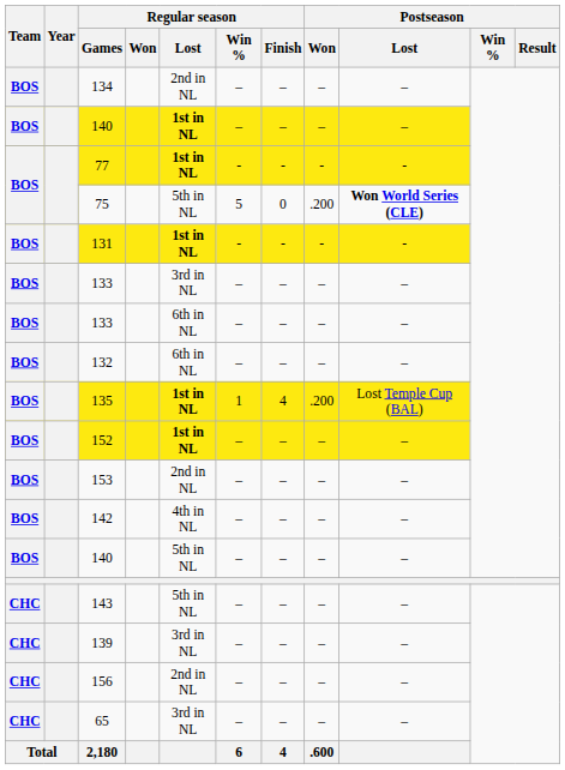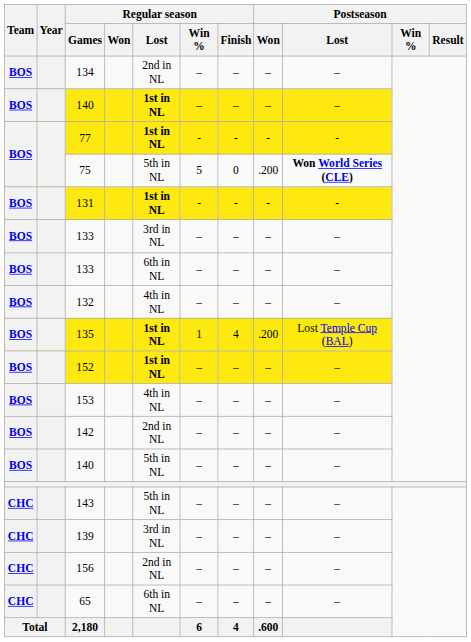 <table class="wikitable" style="font-size: 95%; text-align:center;">
 <tr>
 <th rowspan="2">Team</th>
 <th rowspan="2">Year</th>
 <th colspan="5">Regular season</th>
 <th colspan="4">Postseason</th>
 </tr>
 <tr>
 <th>Games</th>
 <th>Won</th>
 <th>Lost</th>
 <th>Win %</th>
 <th>Finish</th>
 <th>Won</th>
 <th>Lost</th>
 <th>Win %</th>
 <th>Result</th>
 </tr>
 <tr>
 <th><a href='#'>BOS</a></th>
 <th></th>
 <td>134</td>
 <td></td>
 <td>2nd in NL</td>
 <td>–</td>
 <td>–</td>
 <td>–</td>
 <td>–</td>
 </tr>
 <tr style="background:#fde910">
 <th><a href='#'>BOS</a></th>
 <th></th>
 <td>140</td>
 <td></td>
 <td><strong>1st in NL</strong></td>
 <td>–</td>
 <td>–</td>
 <td>–</td>
 <td>–</td>
 </tr>
 <tr style="background:#fde910">
 <th rowspan="2"><a href='#'>BOS</a></th>
 <th rowspan="2"></th>
 <td>77</td>
 <td></td>
 <td><strong>1st in NL</strong></td>
 <td>-</td>
 <td>-</td>
 <td>-</td>
 <td>-</td>
 </tr>
 <tr>
 <td>75</td>
 <td></td>
 <td>5th in NL</td>
 <td>5</td>
 <td>0</td>
 <td>.200</td>
 <td><strong>Won <a href='#'>World Series</a> (<a href='#'>CLE</a>)</strong></td>
 </tr>
 <tr style="background:#fde910">
 <th><a href='#'>BOS</a></th>
 <th></th>
 <td>131</td>
 <td></td>
 <td><strong>1st in NL</strong></td>
 <td>-</td>
 <td>-</td>
 <td>-</td>
 <td>-</td>
 </tr>
 <tr>
 <th><a href='#'>BOS</a></th>
 <th></th>
 <td>133</td>
 <td></td>
 <td>3rd in NL</td>
 <td>–</td>
 <td>–</td>
 <td>–</td>
 <td>–</td>
 </tr>
 <tr>
 <th><a href='#'>BOS</a></th>
 <th></th>
 <td>133</td>
 <td></td>
 <td>6th in NL</td>
 <td>–</td>
 <td>–</td>
 <td>–</td>
 <td>–</td>
 </tr>
 <tr>
 <th><a href='#'>BOS</a></th>
 <th></th>
 <td>132</td>
 <td></td>
-<td>6th in NL</td>
+<td>4th in NL</td>
 <td>–</td>
 <td>–</td>
 <td>–</td>
 <td>–</td>
 </tr>
 <tr style="background:#fde910">
 <th><a href='#'>BOS</a></th>
 <th></th>
 <td>135</td>
 <td></td>
 <td><strong>1st in NL</strong></td>
 <td>1</td>
 <td>4</td>
 <td>.200</td>
 <td>Lost <a href='#'>Temple Cup</a> (<a href='#'>BAL</a>)</td>
 </tr>
 <tr style="background:#fde910">
 <th><a href='#'>BOS</a></th>
 <th></th>
 <td>152</td>
 <td></td>
 <td><strong>1st in NL</strong></td>
 <td>–</td>
 <td>–</td>
 <td>–</td>
 <td>–</td>
 </tr>
 <tr>
 <th><a href='#'>BOS</a></th>
 <th></th>
 <td>153</td>
 <td></td>
-<td>2nd in NL</td>
+<td>4th in NL</td>
 <td>–</td>
 <td>–</td>
 <td>–</td>
 <td>–</td>
 </tr>
 <tr>
 <th><a href='#'>BOS</a></th>
 <th></th>
 <td>142</td>
 <td></td>
-<td>4th in NL</td>
+<td>2nd in NL</td>
 <td>–</td>
 <td>–</td>
 <td>–</td>
 <td>–</td>
 </tr>
 <tr>
 <th><a href='#'>BOS</a></th>
 <th></th>
 <td>140</td>
 <td></td>
 <td>5th in NL</td>
 <td>–</td>
 <td>–</td>
 <td>–</td>
 <td>–</td>
 </tr>
 <tr>
 <th colspan="11"></th>
 </tr>
 <tr>
 <th><a href='#'>CHC</a></th>
 <th></th>
 <td>143</td>
 <td></td>
 <td>5th in NL</td>
 <td>–</td>
 <td>–</td>
 <td>–</td>
 <td>–</td>
 </tr>
 <tr>
 <th><a href='#'>CHC</a></th>
 <th></th>
 <td>139</td>
 <td></td>
 <td>3rd in NL</td>
 <td>–</td>
 <td>–</td>
 <td>–</td>
 <td>–</td>
 </tr>
 <tr>
 <th><a href='#'>CHC</a></th>
 <th></th>
 <td>156</td>
 <td></td>
 <td>2nd in NL</td>
 <td>–</td>
 <td>–</td>
 <td>–</td>
 <td>–</td>
 </tr>
 <tr>
 <th><a href='#'>CHC</a></th>
 <th></th>
 <td>65</td>
 <td></td>
-<td>3rd in NL</td>
+<td>6th in NL</td>
 <td>–</td>
 <td>–</td>
 <td>–</td>
 <td>–</td>
 </tr>
 <tr>
 <th colspan="2">Total</th>
 <th>2,180</th>
 <th></th>
 <th></th>
 <th>6</th>
 <th>4</th>
 <th>.600</th>
 <th></th>
 </tr>
 </table>
